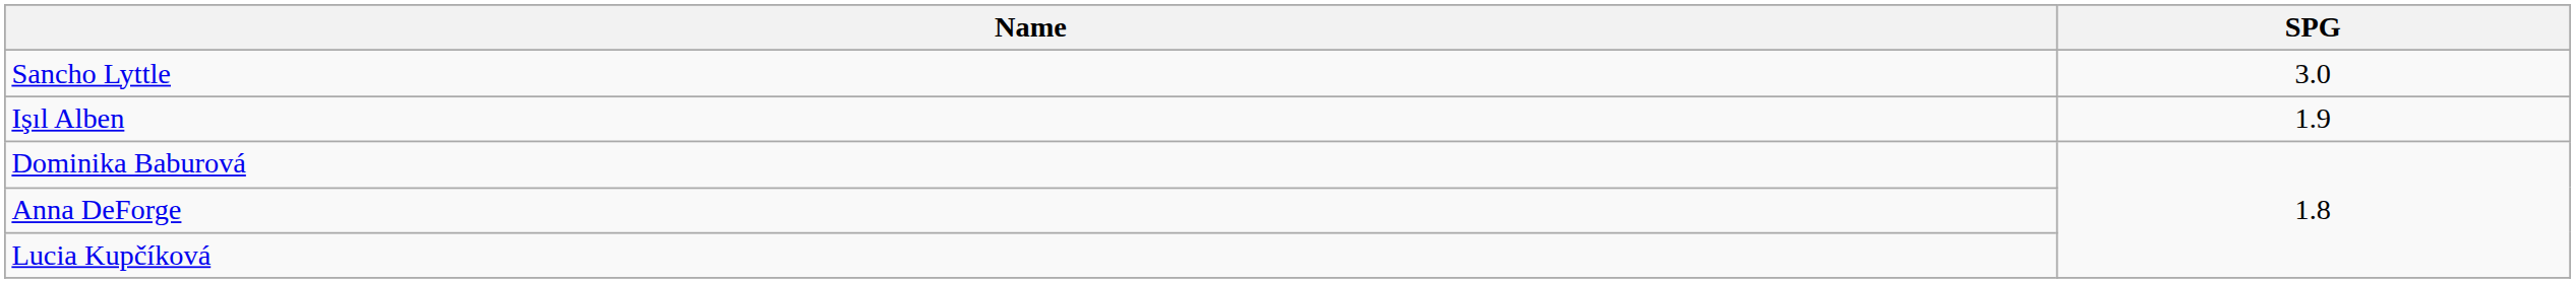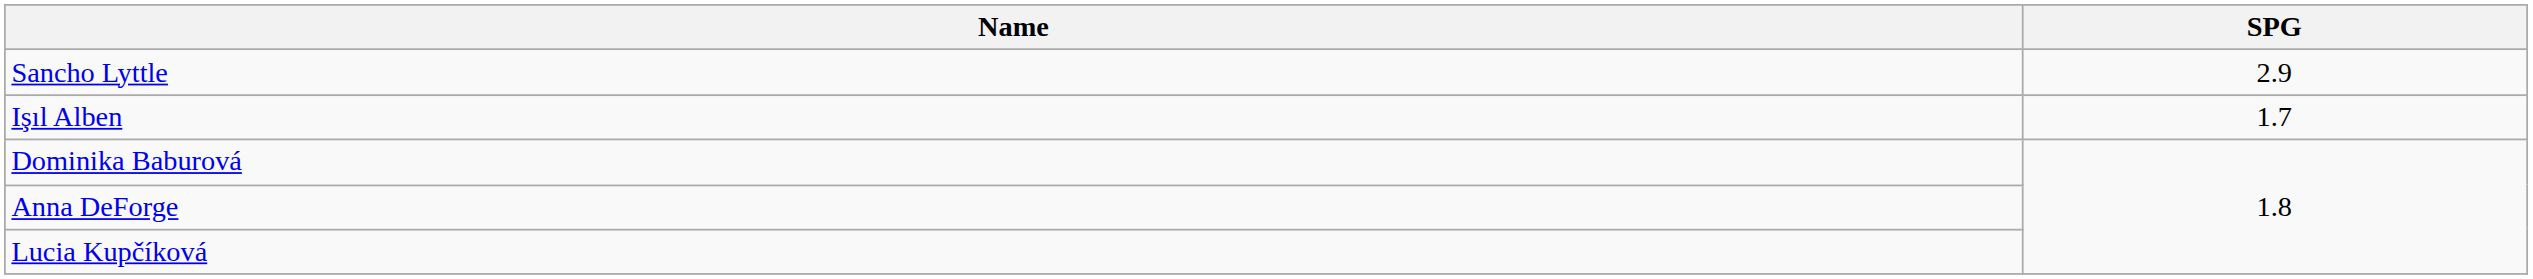 <table class=wikitable width="90%">
 <tr>
 <th width="80%">Name</th>
 <th width="20%">SPG</th>
 </tr>
 <tr>
 <td> <a href='#'>Sancho Lyttle</a></td>
-<td align=center>3.0</td>
+<td align=center>2.9</td>
 </tr>
 <tr>
 <td> <a href='#'>Işıl Alben</a></td>
-<td align=center>1.9</td>
+<td align=center>1.7</td>
 </tr>
 <tr>
 <td> <a href='#'>Dominika Baburová</a></td>
 <td align=center rowspan=3>1.8</td>
 </tr>
 <tr>
 <td> <a href='#'>Anna DeForge</a></td>
 </tr>
 <tr>
 <td> <a href='#'>Lucia Kupčíková</a></td>
 </tr>
 </table>
